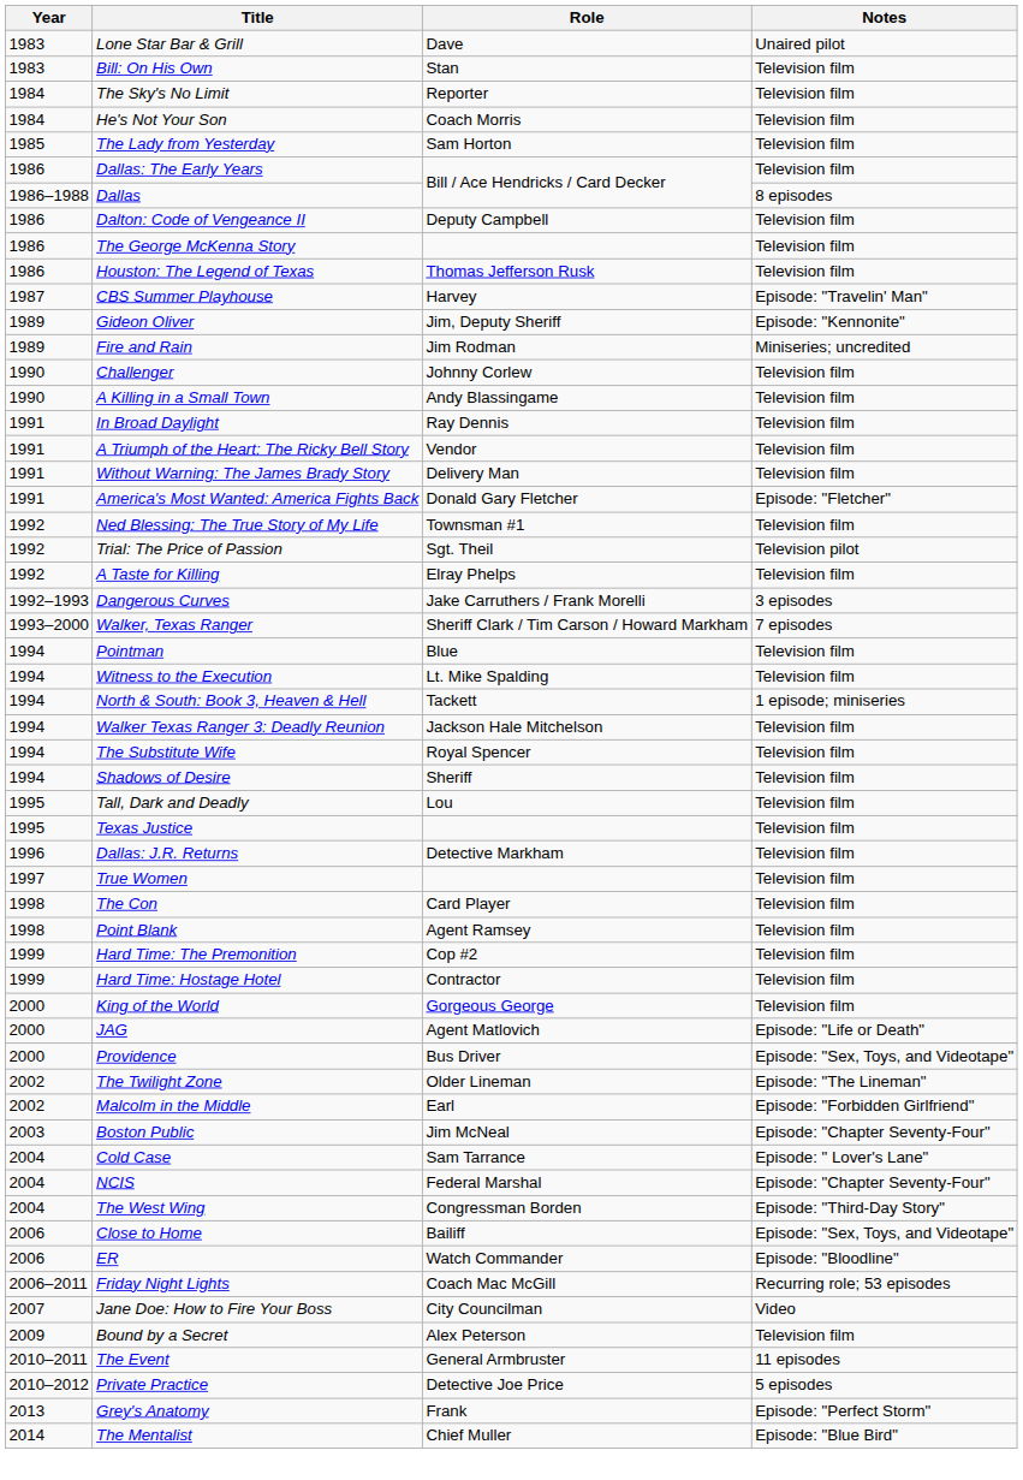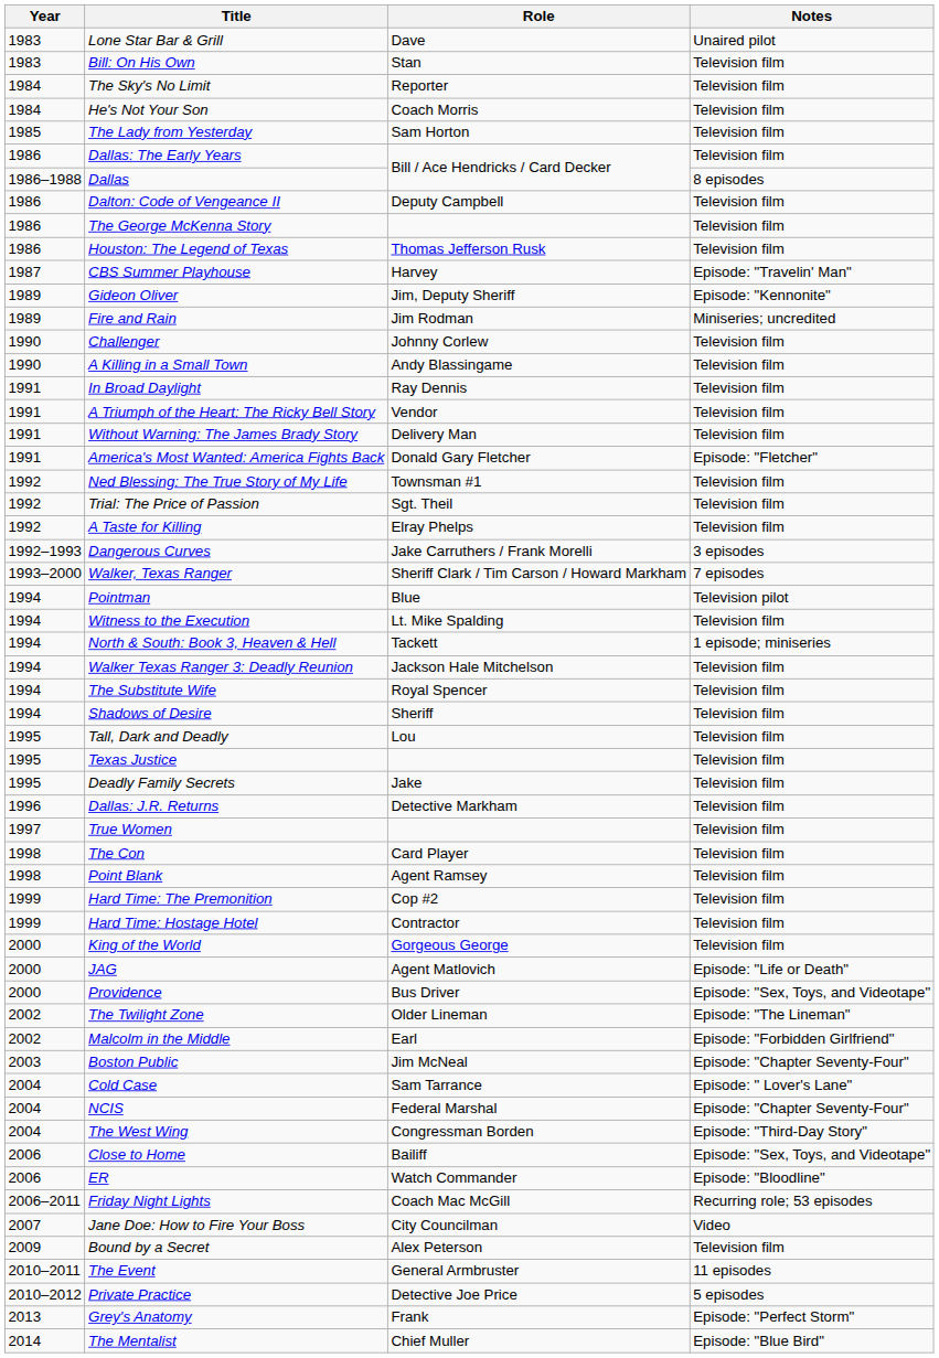 <table class="wikitable">
 <tr>
 <th>Year</th>
 <th>Title</th>
 <th>Role</th>
 <th>Notes</th>
 </tr>
 <tr>
 <td>1983</td>
 <td><em>Lone Star Bar & Grill</em></td>
 <td>Dave</td>
 <td>Unaired pilot</td>
 </tr>
 <tr>
 <td>1983</td>
 <td><em><a href='#'>Bill: On His Own</a></em></td>
 <td>Stan</td>
 <td>Television film</td>
 </tr>
 <tr>
 <td>1984</td>
 <td><em>The Sky's No Limit</em></td>
 <td>Reporter</td>
 <td>Television film</td>
 </tr>
 <tr>
 <td>1984</td>
 <td><em>He's Not Your Son</em></td>
 <td>Coach Morris</td>
 <td>Television film</td>
 </tr>
 <tr>
 <td>1985</td>
 <td><em><a href='#'>The Lady from Yesterday</a></em></td>
 <td>Sam Horton</td>
 <td>Television film</td>
 </tr>
 <tr>
 <td>1986</td>
 <td><em><a href='#'>Dallas: The Early Years</a></em></td>
 <td rowspan="2">Bill / Ace Hendricks / Card Decker</td>
 <td>Television film</td>
 </tr>
 <tr>
 <td>1986–1988</td>
 <td><em><a href='#'>Dallas</a></em></td>
 <td>8 episodes</td>
 </tr>
 <tr>
 <td>1986</td>
 <td><em><a href='#'>Dalton: Code of Vengeance II</a></em></td>
 <td>Deputy Campbell</td>
 <td>Television film</td>
 </tr>
 <tr>
 <td>1986</td>
 <td><em><a href='#'>The George McKenna Story</a></em></td>
 <td></td>
 <td>Television film</td>
 </tr>
 <tr>
 <td>1986</td>
 <td><em><a href='#'>Houston: The Legend of Texas</a></em></td>
 <td><a href='#'>Thomas Jefferson Rusk</a></td>
 <td>Television film</td>
 </tr>
 <tr>
 <td>1987</td>
 <td><em><a href='#'>CBS Summer Playhouse</a></em></td>
 <td>Harvey</td>
 <td>Episode: "Travelin' Man"</td>
 </tr>
 <tr>
 <td>1989</td>
 <td><em><a href='#'>Gideon Oliver</a></em></td>
 <td>Jim, Deputy Sheriff</td>
 <td>Episode: "Kennonite"</td>
 </tr>
 <tr>
 <td>1989</td>
 <td><a href='#'><em>Fire and Rain</em></a></td>
 <td>Jim Rodman</td>
 <td>Miniseries; uncredited</td>
 </tr>
 <tr>
 <td>1990</td>
 <td><a href='#'><em>Challenger</em></a></td>
 <td>Johnny Corlew</td>
 <td>Television film</td>
 </tr>
 <tr>
 <td>1990</td>
 <td><em><a href='#'>A Killing in a Small Town</a></em></td>
 <td>Andy Blassingame</td>
 <td>Television film</td>
 </tr>
 <tr>
 <td>1991</td>
 <td><em><a href='#'>In Broad Daylight</a></em></td>
 <td>Ray Dennis</td>
 <td>Television film</td>
 </tr>
 <tr>
 <td>1991</td>
 <td><em><a href='#'>A Triumph of the Heart: The Ricky Bell Story</a></em></td>
 <td>Vendor</td>
 <td>Television film</td>
 </tr>
 <tr>
 <td>1991</td>
 <td><em><a href='#'>Without Warning: The James Brady Story</a></em></td>
 <td>Delivery Man</td>
 <td>Television film</td>
 </tr>
 <tr>
 <td>1991</td>
 <td><em><a href='#'>America's Most Wanted: America Fights Back</a></em></td>
 <td>Donald Gary Fletcher</td>
 <td>Episode: "Fletcher"</td>
 </tr>
 <tr>
 <td>1992</td>
 <td><em><a href='#'>Ned Blessing: The True Story of My Life</a></em></td>
 <td>Townsman #1</td>
 <td>Television film</td>
 </tr>
 <tr>
 <td>1992</td>
 <td><em>Trial: The Price of Passion</em></td>
 <td>Sgt. Theil</td>
-<td>Television pilot</td>
+<td>Television film</td>
 </tr>
 <tr>
 <td>1992</td>
 <td><em><a href='#'>A Taste for Killing</a></em></td>
 <td>Elray Phelps</td>
 <td>Television film</td>
 </tr>
 <tr>
 <td>1992–1993</td>
 <td><a href='#'><em>Dangerous Curves</em></a></td>
 <td>Jake Carruthers / Frank Morelli</td>
 <td>3 episodes</td>
 </tr>
 <tr>
 <td>1993–2000</td>
 <td><em><a href='#'>Walker, Texas Ranger</a></em></td>
 <td>Sheriff Clark / Tim Carson / Howard Markham</td>
 <td>7 episodes</td>
 </tr>
 <tr>
 <td>1994</td>
 <td><em><a href='#'>Pointman</a></em></td>
 <td>Blue</td>
-<td>Television film</td>
+<td>Television pilot</td>
 </tr>
 <tr>
 <td>1994</td>
 <td><em><a href='#'>Witness to the Execution</a></em></td>
 <td>Lt. Mike Spalding</td>
 <td>Television film</td>
 </tr>
 <tr>
 <td>1994</td>
 <td><em><a href='#'>North & South: Book 3, Heaven & Hell</a></em></td>
 <td>Tackett</td>
 <td>1 episode; miniseries</td>
 </tr>
 <tr>
 <td>1994</td>
 <td><em><a href='#'>Walker Texas Ranger 3: Deadly Reunion</a></em></td>
 <td>Jackson Hale Mitchelson</td>
 <td>Television film</td>
 </tr>
 <tr>
 <td>1994</td>
 <td><a href='#'><em>The Substitute Wife</em></a></td>
 <td>Royal Spencer</td>
 <td>Television film</td>
 </tr>
 <tr>
 <td>1994</td>
 <td><em><a href='#'>Shadows of Desire</a></em></td>
 <td>Sheriff</td>
 <td>Television film</td>
 </tr>
 <tr>
 <td>1995</td>
 <td><em>Tall, Dark and Deadly</em></td>
 <td>Lou</td>
 <td>Television film</td>
 </tr>
 <tr>
 <td>1995</td>
 <td><em><a href='#'>Texas Justice</a></em></td>
 <td></td>
+<td>Television film</td>
+</tr>
+<tr>
+<td>1995</td>
+<td><em>Deadly Family Secrets</em></td>
+<td>Jake</td>
 <td>Television film</td>
 </tr>
 <tr>
 <td>1996</td>
 <td><em><a href='#'>Dallas: J.R. Returns</a></em></td>
 <td>Detective Markham</td>
 <td>Television film</td>
 </tr>
 <tr>
 <td>1997</td>
 <td><em><a href='#'>True Women</a></em></td>
 <td></td>
 <td>Television film</td>
 </tr>
 <tr>
 <td>1998</td>
 <td><a href='#'><em>The Con</em></a></td>
 <td>Card Player</td>
 <td>Television film</td>
 </tr>
 <tr>
 <td>1998</td>
 <td><a href='#'><em>Point Blank</em></a></td>
 <td>Agent Ramsey</td>
 <td>Television film</td>
 </tr>
 <tr>
 <td>1999</td>
 <td><em><a href='#'>Hard Time: The Premonition</a></em></td>
 <td>Cop #2</td>
 <td>Television film</td>
 </tr>
 <tr>
 <td>1999</td>
 <td><em><a href='#'>Hard Time: Hostage Hotel</a></em></td>
 <td>Contractor</td>
 <td>Television film</td>
 </tr>
 <tr>
 <td>2000</td>
 <td><a href='#'><em>King of the World</em></a></td>
 <td><a href='#'>Gorgeous George</a></td>
 <td>Television film</td>
 </tr>
 <tr>
 <td>2000</td>
 <td><a href='#'><em>JAG</em></a></td>
 <td>Agent Matlovich</td>
 <td>Episode: "Life or Death"</td>
 </tr>
 <tr>
 <td>2000</td>
 <td><a href='#'><em>Providence</em></a></td>
 <td>Bus Driver</td>
 <td>Episode: "Sex, Toys, and Videotape"</td>
 </tr>
 <tr>
 <td>2002</td>
 <td><a href='#'><em>The Twilight Zone</em></a></td>
 <td>Older Lineman</td>
 <td>Episode: "The Lineman"</td>
 </tr>
 <tr>
 <td>2002</td>
 <td><em><a href='#'>Malcolm in the Middle</a></em></td>
 <td>Earl</td>
 <td>Episode: "Forbidden Girlfriend"</td>
 </tr>
 <tr>
 <td>2003</td>
 <td><em><a href='#'>Boston Public</a></em></td>
 <td>Jim McNeal</td>
 <td>Episode: "Chapter Seventy-Four"</td>
 </tr>
 <tr>
 <td>2004</td>
 <td><em><a href='#'>Cold Case</a></em></td>
 <td>Sam Tarrance</td>
 <td>Episode: " Lover's Lane"</td>
 </tr>
 <tr>
 <td>2004</td>
 <td><a href='#'><em>NCIS</em></a></td>
 <td>Federal Marshal</td>
 <td>Episode: "Chapter Seventy-Four"</td>
 </tr>
 <tr>
 <td>2004</td>
 <td><em><a href='#'>The West Wing</a></em></td>
 <td>Congressman Borden</td>
 <td>Episode: "Third-Day Story"</td>
 </tr>
 <tr>
 <td>2006</td>
 <td><a href='#'><em>Close to Home</em></a></td>
 <td>Bailiff</td>
 <td>Episode: "Sex, Toys, and Videotape"</td>
 </tr>
 <tr>
 <td>2006</td>
 <td><a href='#'><em>ER</em></a></td>
 <td>Watch Commander</td>
 <td>Episode: "Bloodline"</td>
 </tr>
 <tr>
 <td>2006–2011</td>
 <td><a href='#'><em>Friday Night Lights</em></a></td>
 <td>Coach Mac McGill</td>
 <td>Recurring role; 53 episodes</td>
 </tr>
 <tr>
 <td>2007</td>
 <td><em>Jane Doe: How to Fire Your Boss</em></td>
 <td>City Councilman</td>
 <td>Video</td>
 </tr>
 <tr>
 <td>2009</td>
 <td><em>Bound by a Secret</em></td>
 <td>Alex Peterson</td>
 <td>Television film</td>
 </tr>
 <tr>
 <td>2010–2011</td>
 <td><em><a href='#'>The Event</a></em></td>
 <td>General Armbruster</td>
 <td>11 episodes</td>
 </tr>
 <tr>
 <td>2010–2012</td>
 <td><a href='#'><em>Private Practice</em></a></td>
 <td>Detective Joe Price</td>
 <td>5 episodes</td>
 </tr>
 <tr>
 <td>2013</td>
 <td><em><a href='#'>Grey's Anatomy</a></em></td>
 <td>Frank</td>
 <td>Episode: "Perfect Storm"</td>
 </tr>
 <tr>
 <td>2014</td>
 <td><em><a href='#'>The Mentalist</a></em></td>
 <td>Chief Muller</td>
 <td>Episode: "Blue Bird"</td>
 </tr>
 </table>
